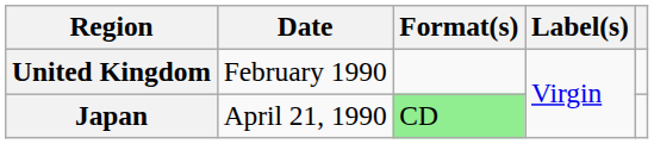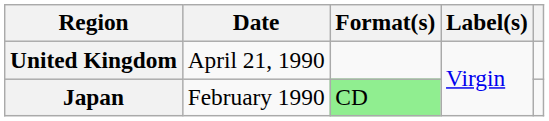 <table class="wikitable plainrowheaders">
 <tr>
 <th scope="col">Region</th>
 <th scope="col">Date</th>
 <th scope="col">Format(s)</th>
 <th scope="col">Label(s)</th>
 <th scope="col"></th>
 </tr>
 <tr>
 <th scope="row">United Kingdom</th>
-<td>February 1990</td>
+<td>April 21, 1990</td>
 <td></td>
 <td rowspan="2"><a href='#'>Virgin</a></td>
 <td></td>
 </tr>
 <tr>
 <th scope="row">Japan</th>
-<td>April 21, 1990</td>
+<td>February 1990</td>
 <td style="background: lightgreen;">CD</td>
 <td></td>
 </tr>
 </table>
